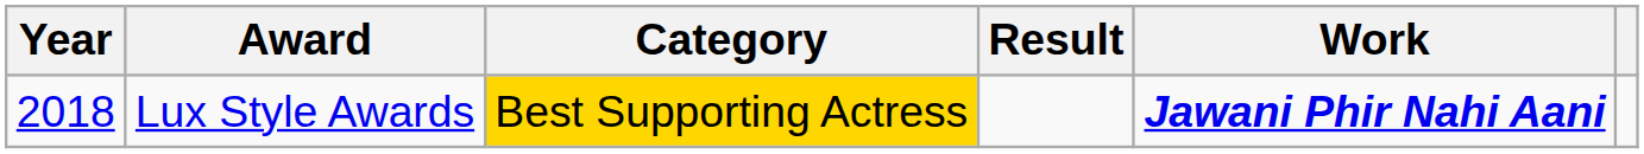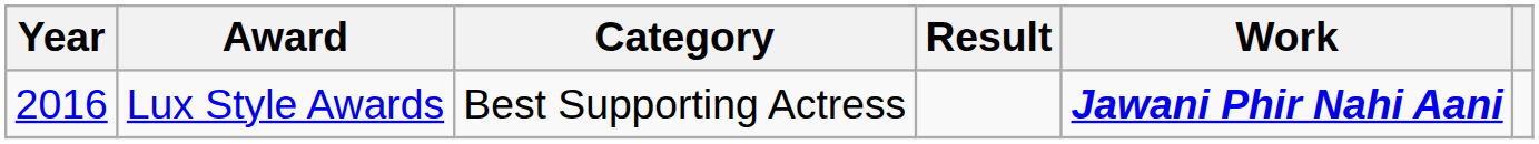 <table class="wikitable">
 <tr>
 <th>Year</th>
 <th>Award</th>
 <th>Category</th>
 <th>Result</th>
 <th>Work</th>
 <th></th>
 </tr>
 <tr>
-<td><a href='#'>2018</a></td>
+<td><a href='#'>2016</a></td>
 <td><a href='#'>Lux Style Awards</a></td>
-<td style="background: gold;">Best Supporting Actress</td>
+<td>Best Supporting Actress</td>
 <td></td>
 <td><strong><em><a href='#'>Jawani Phir Nahi Aani</a></em></strong></td>
 <td></td>
 </tr>
 </table>
